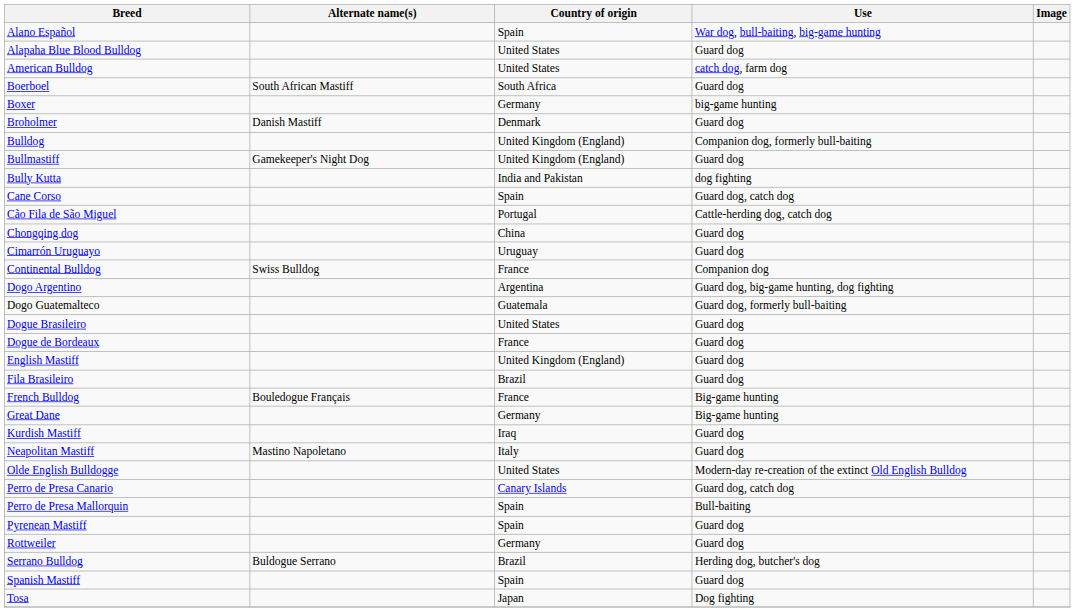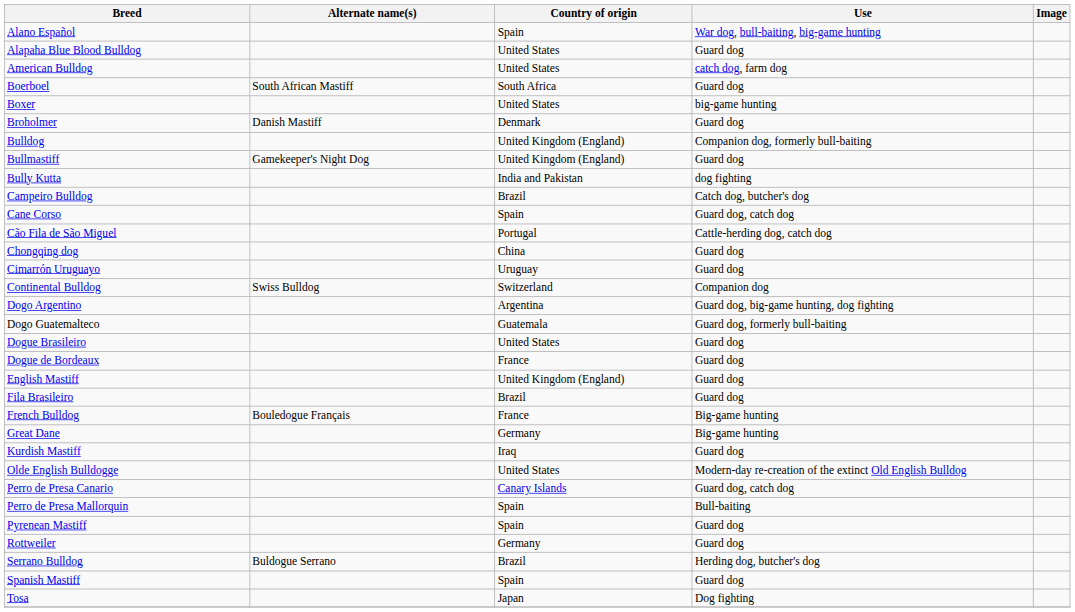 <table class="wikitable sortable">
 <tr>
 <th style="width: 250pt;">Breed</th>
 <th style="width: 250pt;">Alternate name(s)</th>
 <th style="width: 200pt;">Country of origin</th>
 <th style="width: 350pt;">Use</th>
 <th class="unsortable">Image</th>
 </tr>
 <tr>
 <td><a href='#'>Alano Español</a></td>
 <td></td>
 <td>Spain</td>
 <td><a href='#'>War dog</a>, <a href='#'>bull-baiting</a>, <a href='#'>big-game hunting</a></td>
 <td></td>
 </tr>
 <tr>
 <td><a href='#'>Alapaha Blue Blood Bulldog</a></td>
 <td></td>
 <td>United States</td>
 <td>Guard dog</td>
 <td></td>
 </tr>
 <tr>
 <td><a href='#'>American Bulldog</a></td>
 <td></td>
 <td>United States</td>
 <td Guard dog><a href='#'>catch dog</a>, farm dog</td>
 <td></td>
 </tr>
 <tr>
 <td><a href='#'>Boerboel</a></td>
 <td>South African Mastiff</td>
 <td>South Africa</td>
 <td>Guard dog</td>
 <td></td>
 </tr>
 <tr>
 <td><a href='#'>Boxer</a></td>
 <td></td>
-<td>Germany</td>
+<td>United States</td>
 <td Guard dog>big-game hunting</td>
 <td></td>
 </tr>
 <tr>
 <td><a href='#'>Broholmer</a></td>
 <td Danish Broholmer>Danish Mastiff</td>
 <td>Denmark</td>
 <td>Guard dog</td>
 <td></td>
 </tr>
 <tr>
 <td><a href='#'>Bulldog</a></td>
 <td></td>
 <td>United Kingdom (England)</td>
 <td>Companion dog, formerly bull-baiting</td>
 <td></td>
 </tr>
 <tr>
 <td><a href='#'>Bullmastiff</a></td>
 <td>Gamekeeper's Night Dog</td>
 <td>United Kingdom (England)</td>
 <td>Guard dog</td>
 <td></td>
 </tr>
 <tr>
 <td><a href='#'>Bully Kutta</a></td>
 <td></td>
 <td>India and Pakistan</td>
 <td Guard dog, big-game hunting>dog fighting</td>
+<td></td>
+</tr>
+<tr>
+<td><a href='#'>Campeiro Bulldog</a></td>
+<td></td>
+<td>Brazil</td>
+<td>Catch dog, butcher's dog</td>
 <td></td>
 </tr>
 <tr>
 <td><a href='#'>Cane Corso</a></td>
 <td></td>
 <td>Spain</td>
 <td>Guard dog, catch dog</td>
 <td></td>
 </tr>
 <tr>
 <td><a href='#'>Cão Fila de São Miguel</a></td>
 <td></td>
 <td>Portugal</td>
 <td>Cattle-herding dog, catch dog</td>
 <td></td>
 </tr>
 <tr>
 <td><a href='#'>Chongqing dog</a></td>
 <td></td>
 <td>China</td>
 <td>Guard dog</td>
 <td></td>
 </tr>
 <tr>
 <td><a href='#'>Cimarrón Uruguayo</a></td>
 <td></td>
 <td>Uruguay</td>
 <td>Guard dog</td>
 <td></td>
 </tr>
 <tr>
 <td><a href='#'>Continental Bulldog</a></td>
 <td>Swiss Bulldog</td>
-<td>France</td>
+<td>Switzerland</td>
 <td>Companion dog</td>
 <td></td>
 </tr>
 <tr>
 <td><a href='#'>Dogo Argentino</a></td>
 <td></td>
 <td>Argentina</td>
 <td>Guard dog, big-game hunting, dog fighting</td>
 <td></td>
 </tr>
 <tr>
 <td>Dogo Guatemalteco</td>
 <td></td>
 <td>Guatemala</td>
 <td>Guard dog, formerly bull-baiting</td>
 <td></td>
 </tr>
 <tr>
 <td><a href='#'>Dogue Brasileiro</a></td>
 <td></td>
 <td>United States</td>
 <td>Guard dog</td>
 <td></td>
 </tr>
 <tr>
 <td><a href='#'>Dogue de Bordeaux</a></td>
 <td></td>
 <td>France</td>
 <td>Guard dog</td>
 <td></td>
 </tr>
 <tr>
 <td><a href='#'>English Mastiff</a></td>
 <td></td>
 <td>United Kingdom (England)</td>
 <td>Guard dog</td>
 <td></td>
 </tr>
 <tr>
 <td><a href='#'>Fila Brasileiro</a></td>
 <td></td>
 <td>Brazil</td>
 <td>Guard dog</td>
 <td></td>
 </tr>
 <tr>
 <td><a href='#'>French Bulldog</a></td>
 <td>Bouledogue Français</td>
 <td>France</td>
 <td>Big-game hunting</td>
 <td></td>
 </tr>
 <tr>
 <td><a href='#'>Great Dane</a></td>
 <td></td>
 <td>Germany</td>
 <td>Big-game hunting</td>
 <td></td>
 </tr>
 <tr>
 <td><a href='#'>Kurdish Mastiff</a></td>
 <td></td>
 <td>Iraq</td>
 <td>Guard dog</td>
 <td></td>
 </tr>
 <tr>
-<td><a href='#'>Neapolitan Mastiff</a></td>
-<td>Mastino Napoletano</td>
-<td>Italy</td>
-<td>Guard dog</td>
-<td></td>
-</tr>
-<tr>
 <td><a href='#'>Olde English Bulldogge</a></td>
 <td></td>
 <td>United States</td>
 <td>Modern-day re-creation of the extinct <a href='#'>Old English Bulldog</a></td>
 <td></td>
 </tr>
 <tr>
 <td><a href='#'>Perro de Presa Canario</a></td>
 <td></td>
 <td><a href='#'>Canary Islands</a></td>
 <td>Guard dog, catch dog</td>
 <td></td>
 </tr>
 <tr>
 <td><a href='#'>Perro de Presa Mallorquin</a></td>
 <td></td>
 <td>Spain</td>
 <td>Bull-baiting</td>
 <td></td>
 </tr>
 <tr>
 <td><a href='#'>Pyrenean Mastiff</a></td>
 <td></td>
 <td>Spain</td>
 <td>Guard dog</td>
 <td></td>
 </tr>
 <tr>
 <td><a href='#'>Rottweiler</a></td>
 <td></td>
 <td>Germany</td>
 <td>Guard dog</td>
 <td></td>
 </tr>
 <tr>
 <td><a href='#'>Serrano Bulldog</a></td>
 <td>Buldogue Serrano</td>
 <td>Brazil</td>
 <td>Herding dog, butcher's dog</td>
 <td></td>
 </tr>
 <tr>
 <td><a href='#'>Spanish Mastiff</a></td>
 <td></td>
 <td>Spain</td>
 <td>Guard dog</td>
 <td></td>
 </tr>
 <tr>
 <td><a href='#'>Tosa</a></td>
 <td></td>
 <td>Japan</td>
 <td>Dog fighting</td>
 <td></td>
 </tr>
 <tr>
 </tr>
 </table>
